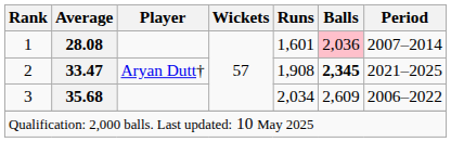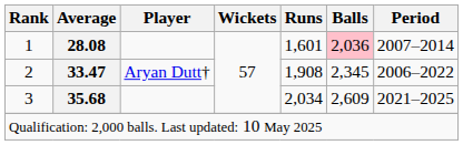 <table class="wikitable plainrowheaders sortable">
 <tr>
 <th scope=col>Rank</th>
 <th scope=col>Average</th>
 <th scope=col>Player</th>
 <th scope=col>Wickets</th>
 <th scope=col>Runs</th>
 <th scope=col>Balls</th>
 <th scope=col>Period</th>
 </tr>
 <tr>
 <td align=center>1</td>
 <th scope=row style=text-align:center;>28.08</th>
 <td></td>
 <td rowspan="3" align="center">57</td>
 <td align=center>1,601</td>
 <td align=center style="background: pink;">2,036</td>
 <td>2007–2014</td>
 </tr>
 <tr>
 <td align=center>2</td>
 <th scope=row style=text-align:center;>33.47</th>
 <td><a href='#'>Aryan Dutt</a>†</td>
 <td align="center">1,908</td>
-<td align="center"><strong>2,345</strong></td>
-<td>2021–2025</td>
+<td align="center">2,345</td>
+<td>2006–2022</td>
 </tr>
 <tr>
 <td align=center>3</td>
 <th scope=row style=text-align:center;>35.68</th>
 <td></td>
 <td align="center">2,034</td>
 <td align="center">2,609</td>
-<td>2006–2022</td>
+<td>2021–2025</td>
 </tr>
 <tr>
 </tr>
 <tr class=sortbottom>
 <td colspan=7><small>Qualification: 2,000 balls. Last updated:</small> 10 <small>May 2025</small></td>
 </tr>
 </table>
